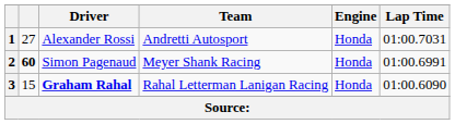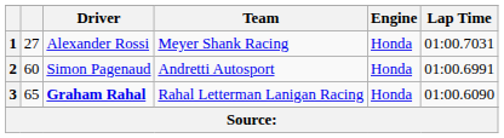 <table class="wikitable" style="font-size:95%;">
 <tr>
 </tr>
 <tr>
 <th></th>
 <th></th>
 <th>Driver</th>
 <th>Team</th>
 <th>Engine</th>
 <th>Lap Time</th>
 </tr>
 <tr>
 <th>1</th>
 <td align="center">27</td>
 <td> <a href='#'>Alexander Rossi</a></td>
-<td><a href='#'>Andretti Autosport</a></td>
+<td><a href='#'>Meyer Shank Racing</a></td>
 <td><a href='#'>Honda</a></td>
 <td>01:00.7031</td>
 </tr>
 <tr>
 <th>2</th>
-<td align="center"><strong>60</strong></td>
+<td align="center">60</td>
 <td> <a href='#'>Simon Pagenaud</a> <strong></strong></td>
-<td><a href='#'>Meyer Shank Racing</a></td>
+<td><a href='#'>Andretti Autosport</a></td>
 <td><a href='#'>Honda</a></td>
 <td>01:00.6991</td>
 </tr>
 <tr>
 <th>3</th>
-<td align="center">15</td>
+<td align="center">65</td>
 <td><strong> <a href='#'>Graham Rahal</a></strong></td>
 <td><a href='#'>Rahal Letterman Lanigan Racing</a></td>
 <td><a href='#'>Honda</a></td>
 <td>01:00.6090</td>
 </tr>
 <tr>
 </tr>
 <tr class="sortbottom">
 <th colspan="6">Source:</th>
 </tr>
 </table>
